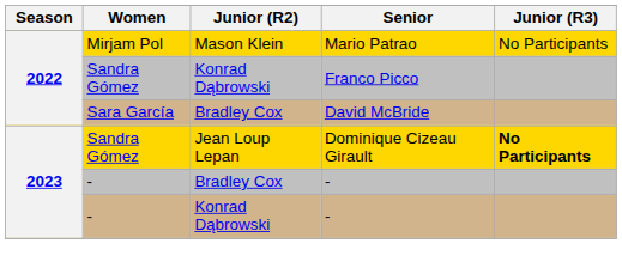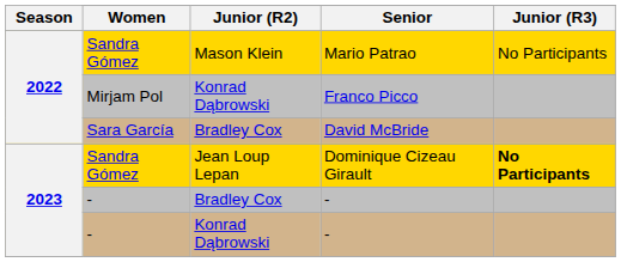 <table class="wikitable" style="font-size:100%;">
 <tr style="background:#efefef;">
 <th rowspan="2" style="width:70px;">Season</th>
 </tr>
 <tr>
 <th>Women</th>
 <th>Junior (R2)</th>
 <th>Senior</th>
 <th>Junior (R3)</th>
 </tr>
 <tr style="background:gold;">
 <th rowspan="3"><a href='#'>2022</a></th>
-<td> Mirjam Pol</td>
+<td> <a href='#'>Sandra Gómez</a></td>
 <td> Mason Klein</td>
 <td> Mario Patrao</td>
 <td> No Participants</td>
 </tr>
 <tr style="background:silver;">
-<td> <a href='#'>Sandra Gómez</a></td>
+<td> Mirjam Pol</td>
 <td> <a href='#'>Konrad Dąbrowski</a></td>
 <td> <a href='#'>Franco Picco</a></td>
 <td></td>
 </tr>
 <tr style="background:tan;">
 <td> <a href='#'>Sara García</a></td>
 <td> <a href='#'>Bradley Cox</a></td>
 <td> <a href='#'>David McBride</a></td>
 <td></td>
 </tr>
 <tr style="background:gold;">
 <th rowspan="3"><a href='#'>2023</a></th>
 <td> <a href='#'>Sandra Gómez</a></td>
 <td> Jean Loup Lepan</td>
 <td> Dominique Cizeau Girault</td>
 <td><strong> No Participants</strong></td>
 </tr>
 <tr style="background:silver;">
 <td>-</td>
 <td> <a href='#'>Bradley Cox</a></td>
 <td>-</td>
 <td></td>
 </tr>
 <tr style="background:tan;">
 <td>-</td>
 <td> <a href='#'>Konrad Dąbrowski</a></td>
 <td>-</td>
 <td></td>
 </tr>
 <tr>
 </tr>
 </table>
